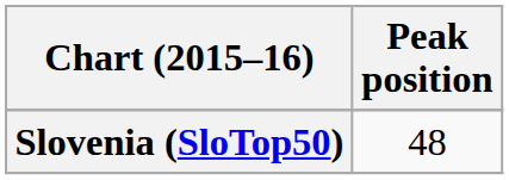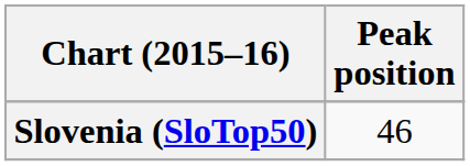 <table class="wikitable sortable plainrowheaders" style="text-align:center">
 <tr>
 <th>Chart (2015–16)</th>
 <th>Peak<br>position</th>
 </tr>
 <tr>
 </tr>
 <tr>
 <th scope="row">Slovenia (<a href='#'>SloTop50</a>)</th>
-<td>48</td>
+<td>46</td>
 </tr>
 <tr>
 </tr>
 </table>
